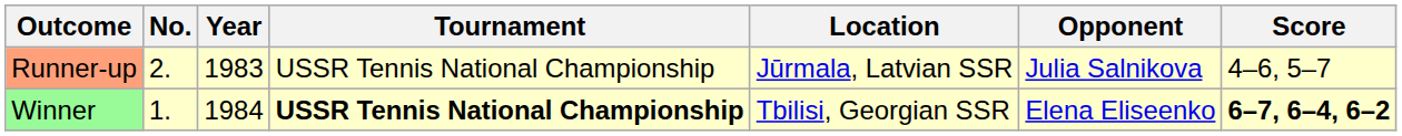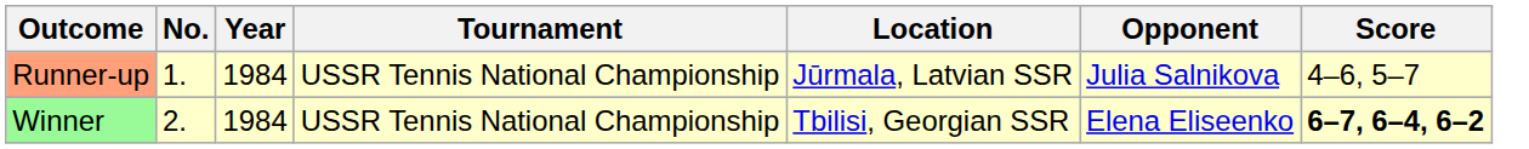 <table class="wikitable" style="font-size:95%">
 <tr>
 <th>Outcome</th>
 <th>No.</th>
 <th>Year</th>
 <th>Tournament</th>
 <th>Location</th>
 <th>Opponent</th>
 <th>Score</th>
 </tr>
 <tr bgcolor=#FFFFCC>
 <td bgcolor="FFA07A">Runner-up</td>
-<td>2.</td>
-<td>1983</td>
+<td>1.</td>
+<td>1984</td>
 <td>USSR Tennis National Championship</td>
 <td><a href='#'>Jūrmala</a>, Latvian SSR</td>
 <td> <a href='#'>Julia Salnikova</a></td>
 <td>4–6, 5–7</td>
 </tr>
 <tr bgcolor=#FFFFCC>
 <td bgcolor=98FB98>Winner</td>
-<td>1.</td>
+<td>2.</td>
 <td>1984</td>
-<td><strong>USSR Tennis National Championship</strong></td>
+<td>USSR Tennis National Championship</td>
 <td><a href='#'>Tbilisi</a>, Georgian SSR</td>
 <td> <a href='#'>Elena Eliseenko</a></td>
 <td><strong>6–7, 6–4, 6–2</strong></td>
 </tr>
 </table>
